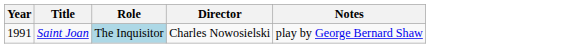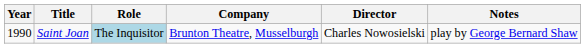 <table class="wikitable">
 <tr>
 <th>Year</th>
 <th>Title</th>
 <th>Role</th>
+<th>Company</th>
 <th>Director</th>
 <th>Notes</th>
 </tr>
 <tr>
-<td>1991</td>
+<td>1990</td>
 <td><em><a href='#'>Saint Joan</a></em></td>
 <td style="background: lightblue;">The Inquisitor</td>
+<td><a href='#'>Brunton Theatre</a>, <a href='#'>Musselburgh</a></td>
 <td>Charles Nowosielski</td>
 <td>play by <a href='#'>George Bernard Shaw</a></td>
 </tr>
 </table>
